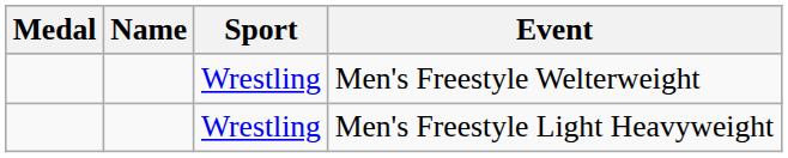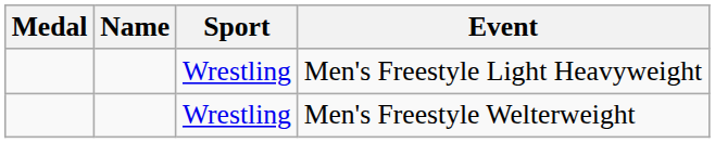 <table class="wikitable sortable">
 <tr>
 <th>Medal</th>
 <th>Name</th>
 <th>Sport</th>
 <th>Event</th>
 </tr>
 <tr>
 <td></td>
 <td></td>
 <td><a href='#'>Wrestling</a></td>
-<td>Men's Freestyle Welterweight</td>
+<td>Men's Freestyle Light Heavyweight</td>
 </tr>
 <tr>
 <td></td>
 <td></td>
 <td><a href='#'>Wrestling</a></td>
-<td>Men's Freestyle Light Heavyweight</td>
+<td>Men's Freestyle Welterweight</td>
 </tr>
 </table>
